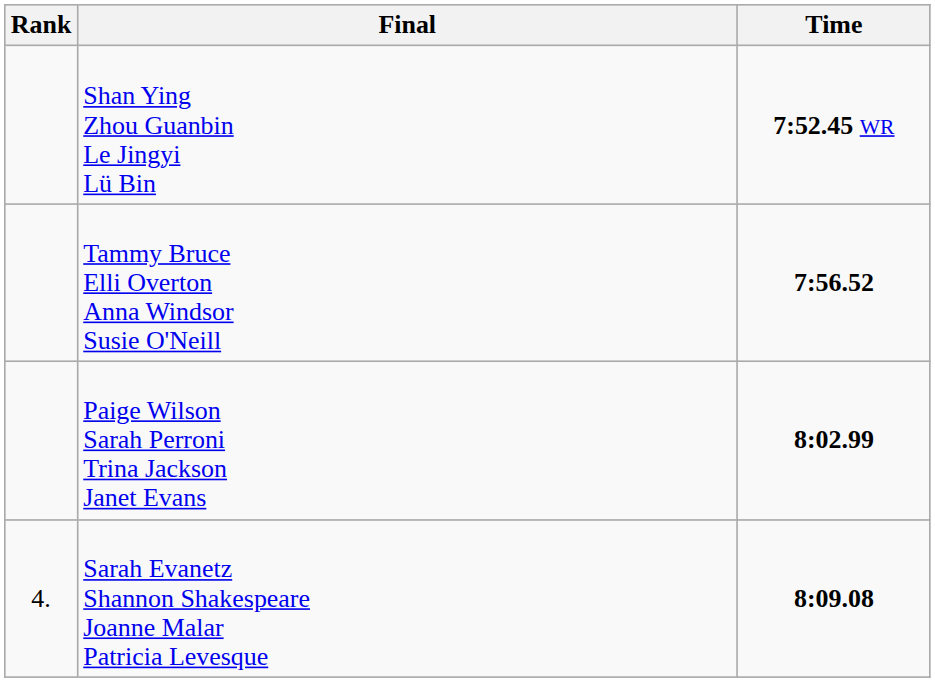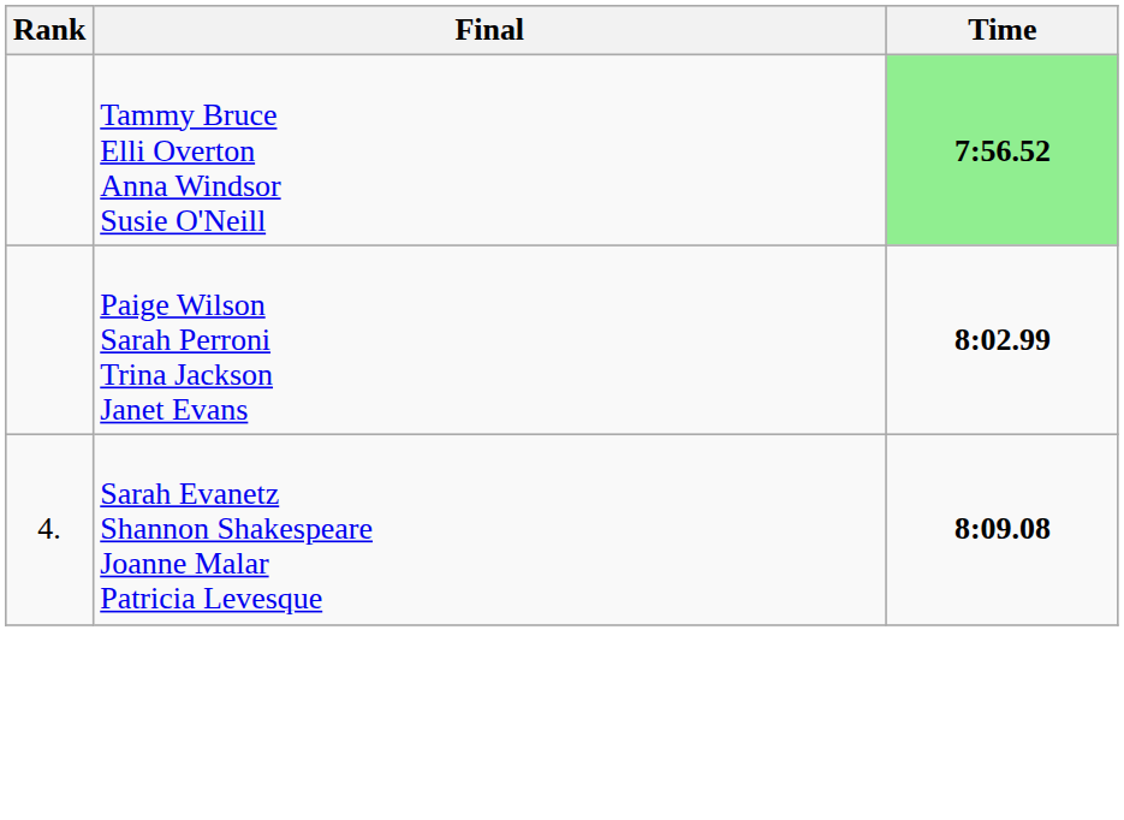 <table class="wikitable">
 <tr>
 <th>Rank</th>
 <th style="width: 25em">Final</th>
 <th style="width: 7em">Time</th>
 </tr>
 <tr>
 <td align="center"></td>
-<td><strong></strong><br><a href='#'>Shan Ying</a><br><a href='#'>Zhou Guanbin</a><br><a href='#'>Le Jingyi</a><br><a href='#'>Lü Bin</a></td>
-<td align="center"><strong>7:52.45</strong> <small><a href='#'>WR</a></small></td>
-</tr>
-<tr>
-<td align="center"></td>
 <td><strong></strong><br><a href='#'>Tammy Bruce</a><br><a href='#'>Elli Overton</a><br><a href='#'>Anna Windsor</a><br><a href='#'>Susie O'Neill</a></td>
-<td align="center"><strong>7:56.52</strong></td>
+<td align="center" style="background: lightgreen;"><strong>7:56.52</strong></td>
 </tr>
 <tr>
 <td align="center"></td>
 <td><strong></strong><br><a href='#'>Paige Wilson</a><br><a href='#'>Sarah Perroni</a><br><a href='#'>Trina Jackson</a><br><a href='#'>Janet Evans</a></td>
 <td align="center"><strong>8:02.99</strong></td>
 </tr>
 <tr>
 <td align="center">4.</td>
 <td><strong></strong><br><a href='#'>Sarah Evanetz</a><br><a href='#'>Shannon Shakespeare</a><br><a href='#'>Joanne Malar</a><br><a href='#'>Patricia Levesque</a></td>
 <td align="center"><strong>8:09.08</strong></td>
 </tr>
 </table>
